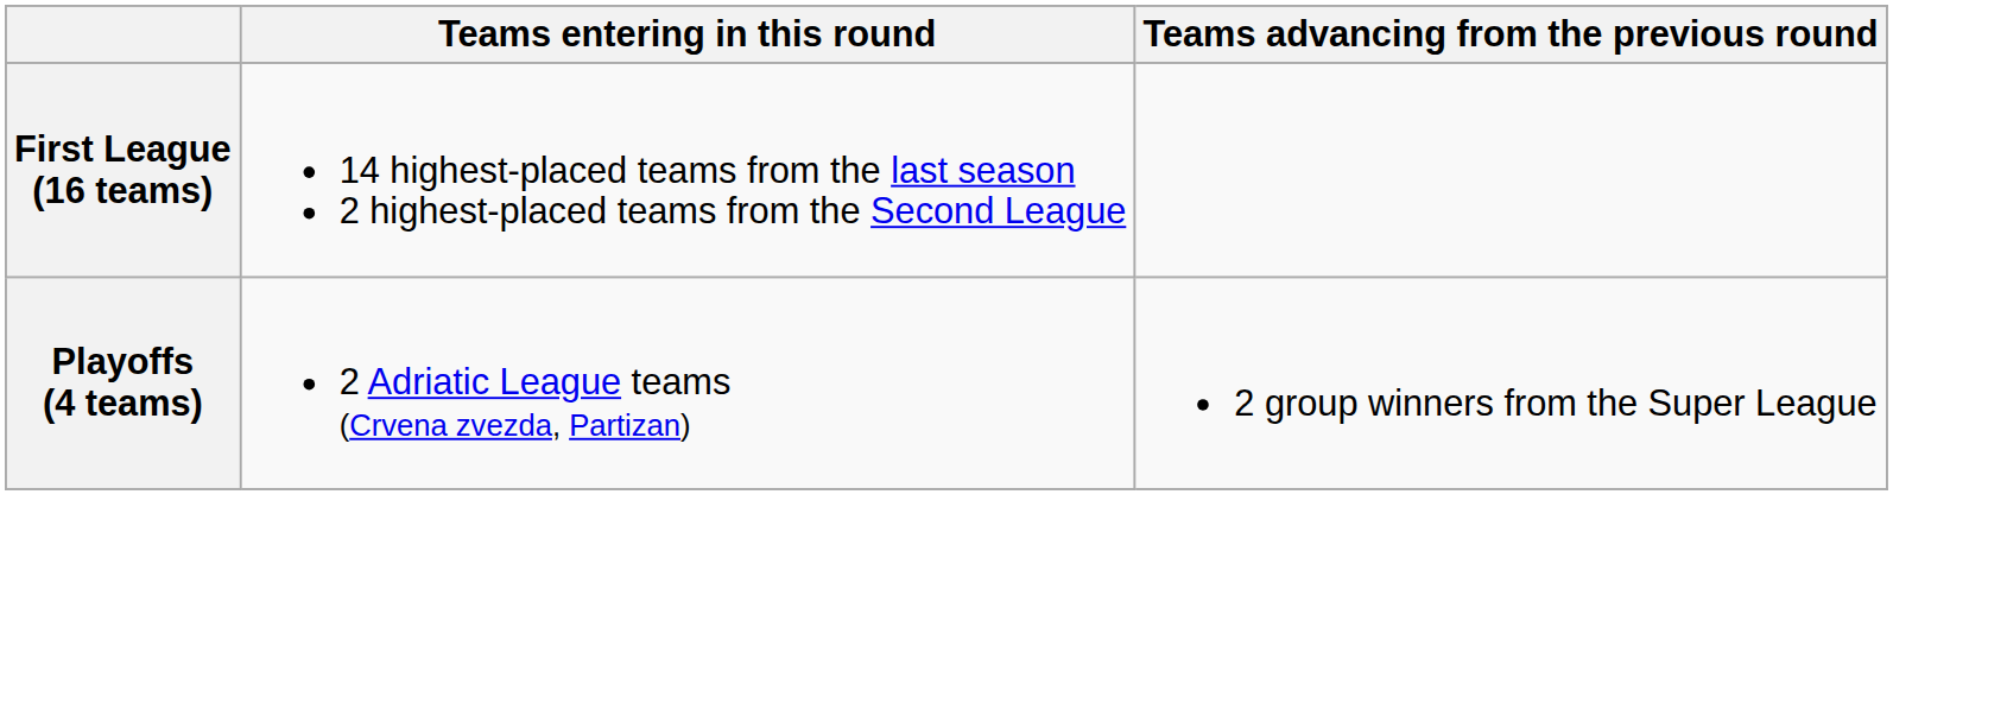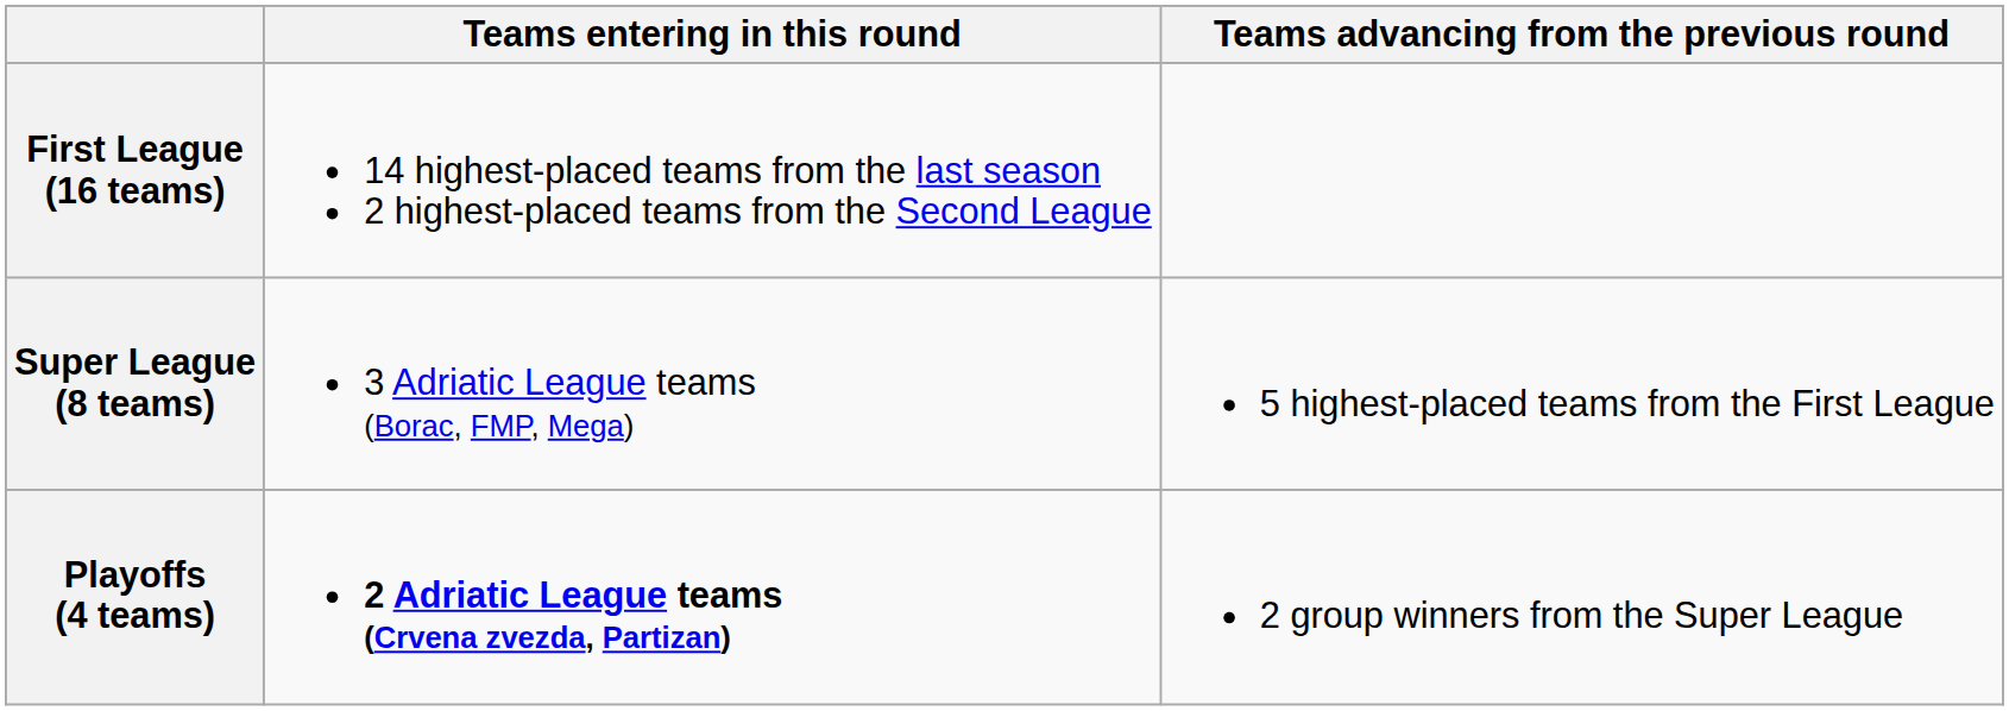 <table class="wikitable">
 <tr>
 <th></th>
 <th>Teams entering in this round</th>
 <th>Teams advancing from the previous round</th>
 </tr>
 <tr>
 <th>First League<br>(16 teams)</th>
 <td><br><ul><li>14 highest-placed teams from the <a href='#'>last season</a></li><li>2 highest-placed teams from the <a href='#'>Second League</a></li></ul></td>
 <td></td>
 </tr>
 <tr>
+<th>Super League<br>(8 teams)</th>
+<td><br><ul><li>3 <a href='#'>Adriatic League</a> teams<br><small>(<a href='#'>Borac</a>, <a href='#'>FMP</a>, <a href='#'>Mega</a>)</small></li></ul></td>
+<td><br><ul><li>5 highest-placed teams from the First League</li></ul></td>
+</tr>
+<tr>
 <th>Playoffs<br>(4 teams)</th>
-<td><br><ul><li>2 <a href='#'>Adriatic League</a> teams<br><small>(<a href='#'>Crvena zvezda</a>, <a href='#'>Partizan</a>)</small></li></ul></td>
+<td><strong><br><ul><li>2 <a href='#'>Adriatic League</a> teams<br><small>(<a href='#'>Crvena zvezda</a>, <a href='#'>Partizan</a>)</small></li></ul></strong></td>
 <td><br><ul><li>2 group winners from the Super League</li></ul></td>
 </tr>
 </table>
